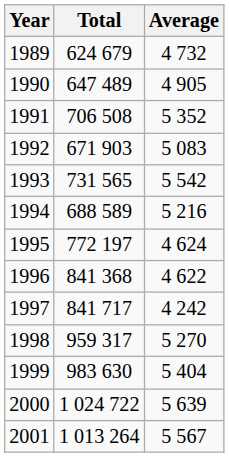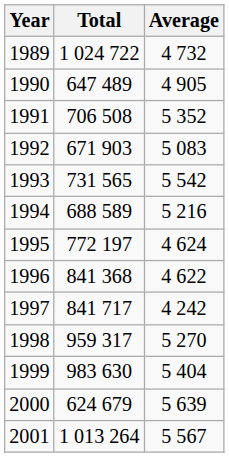 <table class="wikitable" style="float:left; margin-right:1em;">
 <tr>
 <th>Year</th>
 <th>Total</th>
 <th>Average</th>
 </tr>
 <tr>
 <td>1989</td>
-<td style="text-align:center;">624 679</td>
+<td style="text-align:center;">1 024 722</td>
 <td style="text-align:center;">4 732</td>
 </tr>
 <tr>
 <td>1990</td>
 <td style="text-align:center;">647 489</td>
 <td style="text-align:center;">4 905</td>
 </tr>
 <tr>
 <td>1991</td>
 <td style="text-align:center;">706 508</td>
 <td style="text-align:center;">5 352</td>
 </tr>
 <tr>
 <td>1992</td>
 <td style="text-align:center;">671 903</td>
 <td style="text-align:center;">5 083</td>
 </tr>
 <tr>
 <td>1993</td>
 <td style="text-align:center;">731 565</td>
 <td style="text-align:center;">5 542</td>
 </tr>
 <tr>
 <td>1994</td>
 <td style="text-align:center;">688 589</td>
 <td style="text-align:center;">5 216</td>
 </tr>
 <tr>
 <td>1995</td>
 <td style="text-align:center;">772 197</td>
 <td style="text-align:center;">4 624</td>
 </tr>
 <tr>
 <td>1996</td>
 <td style="text-align:center;">841 368</td>
 <td style="text-align:center;">4 622</td>
 </tr>
 <tr>
 <td>1997</td>
 <td style="text-align:center;">841 717</td>
 <td style="text-align:center;">4 242</td>
 </tr>
 <tr>
 <td>1998</td>
 <td style="text-align:center;">959 317</td>
 <td style="text-align:center;">5 270</td>
 </tr>
 <tr>
 <td>1999</td>
 <td style="text-align:center;">983 630</td>
 <td style="text-align:center;">5 404</td>
 </tr>
 <tr>
 <td>2000</td>
-<td style="text-align:center;">1 024 722</td>
+<td style="text-align:center;">624 679</td>
 <td style="text-align:center;">5 639</td>
 </tr>
 <tr>
 <td>2001</td>
 <td style="text-align:center;">1 013 264</td>
 <td style="text-align:center;">5 567</td>
 </tr>
 </table>
